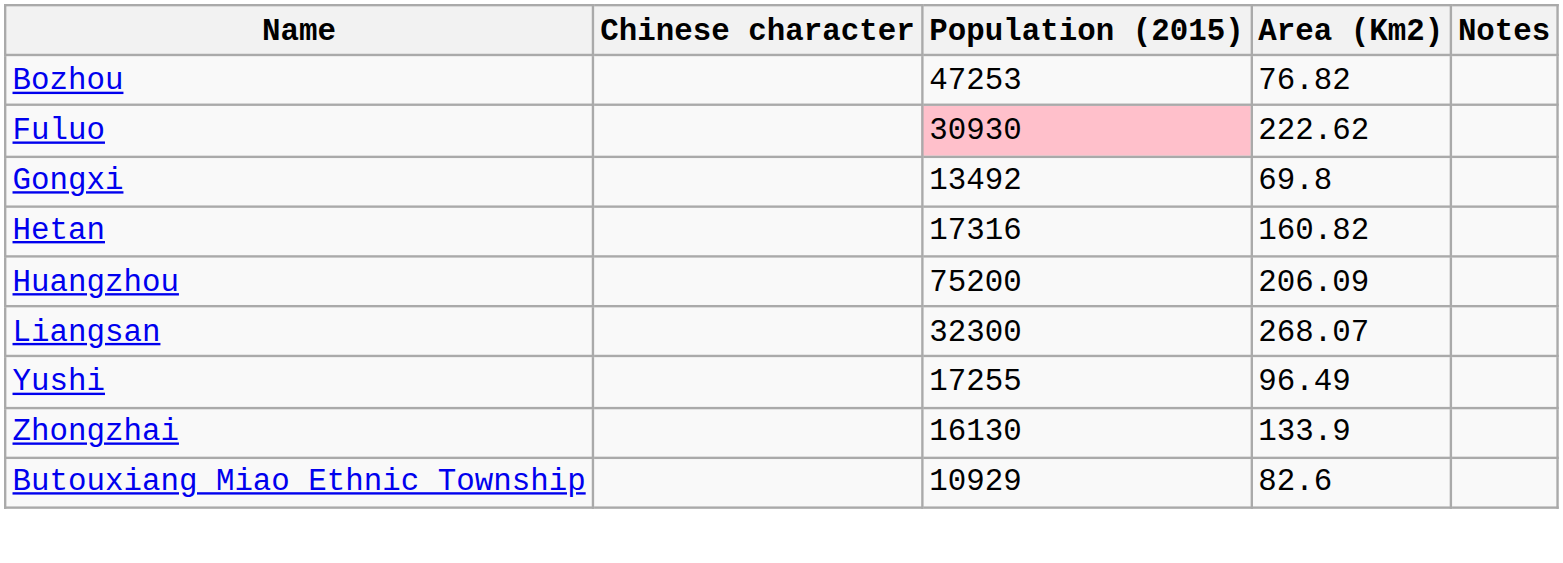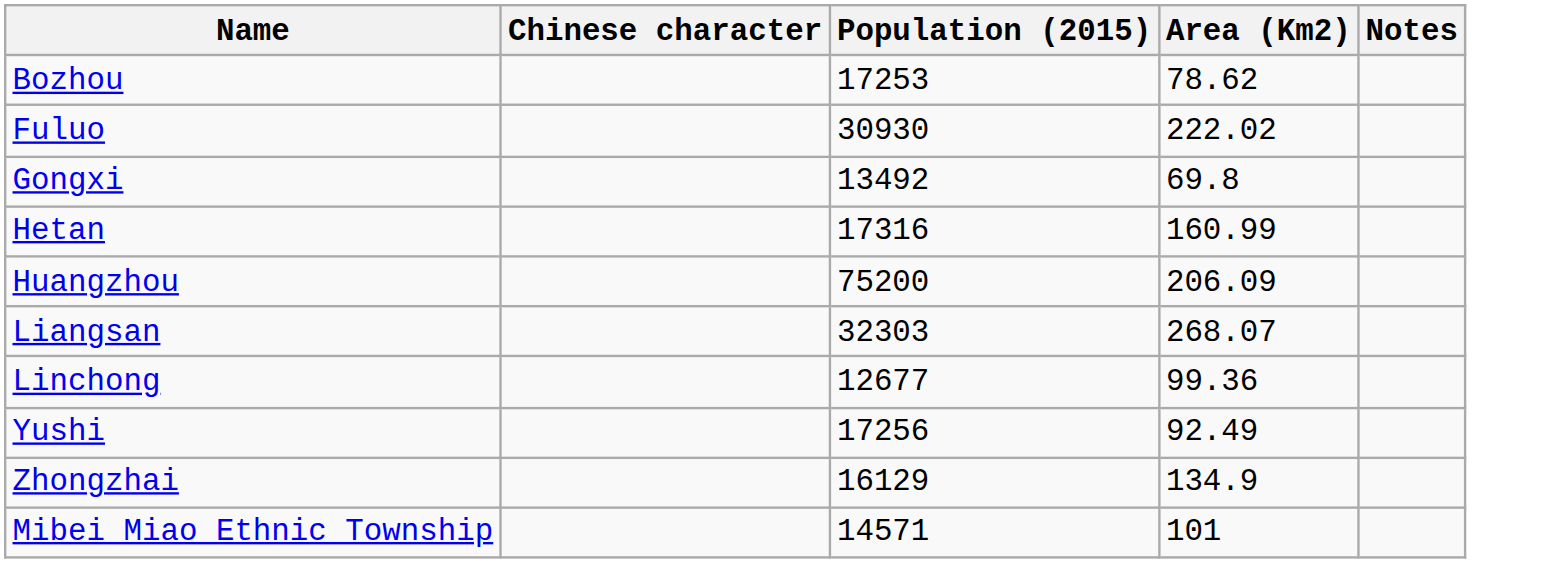 <table class="wikitable">
 <tr>
 <th>Name</th>
 <th>Chinese character</th>
 <th>Population (2015)</th>
 <th>Area (Km2)</th>
 <th>Notes</th>
 </tr>
 <tr>
 <td><a href='#'>Bozhou</a></td>
 <td></td>
-<td>47253</td>
-<td>76.82</td>
+<td>17253</td>
+<td>78.62</td>
 <td></td>
 </tr>
 <tr>
 <td><a href='#'>Fuluo</a></td>
 <td></td>
-<td style="background: pink;">30930</td>
-<td>222.62</td>
+<td>30930</td>
+<td>222.02</td>
 <td></td>
 </tr>
 <tr>
 <td><a href='#'>Gongxi</a></td>
 <td></td>
 <td>13492</td>
 <td>69.8</td>
 <td></td>
 </tr>
 <tr>
 <td><a href='#'>Hetan</a></td>
 <td></td>
 <td>17316</td>
-<td>160.82</td>
+<td>160.99</td>
 <td></td>
 </tr>
 <tr>
 <td><a href='#'>Huangzhou</a></td>
 <td></td>
 <td>75200</td>
 <td>206.09</td>
 <td></td>
 </tr>
 <tr>
 <td><a href='#'>Liangsan</a></td>
 <td></td>
-<td>32300</td>
+<td>32303</td>
 <td>268.07</td>
+<td></td>
+</tr>
+<tr>
+<td><a href='#'>Linchong</a></td>
+<td></td>
+<td>12677</td>
+<td>99.36</td>
 <td></td>
 </tr>
 <tr>
 <td><a href='#'>Yushi</a></td>
 <td></td>
-<td>17255</td>
-<td>96.49</td>
+<td>17256</td>
+<td>92.49</td>
 <td></td>
 </tr>
 <tr>
 <td><a href='#'>Zhongzhai</a></td>
 <td></td>
-<td>16130</td>
-<td>133.9</td>
+<td>16129</td>
+<td>134.9</td>
 <td></td>
 </tr>
 <tr>
-<td><a href='#'>Butouxiang Miao Ethnic Township</a></td>
+<td><a href='#'>Mibei Miao Ethnic Township</a></td>
 <td></td>
-<td>10929</td>
-<td>82.6</td>
+<td>14571</td>
+<td>101</td>
 <td></td>
 </tr>
 </table>
